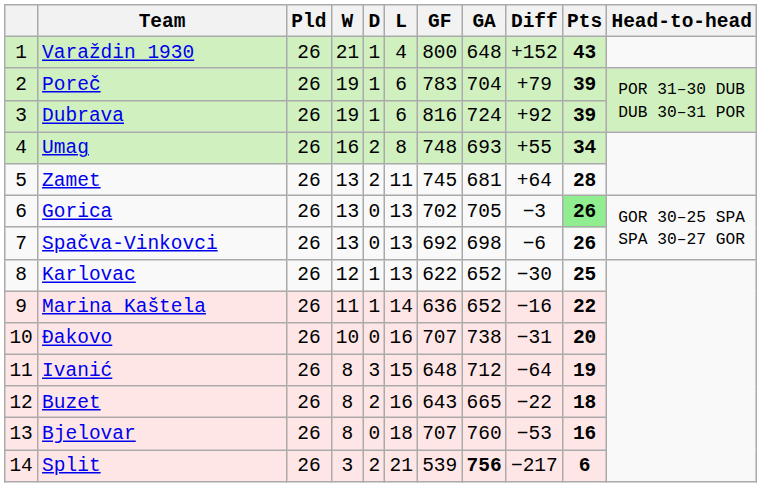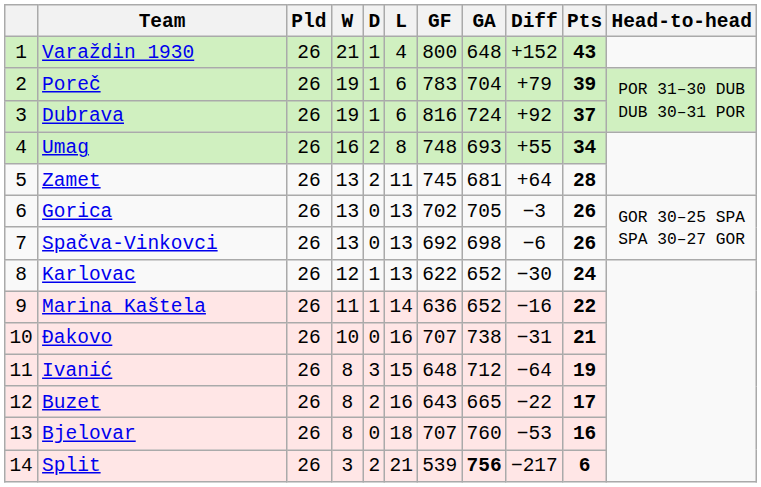 <table class="wikitable sortable" style="text-align:center">
 <tr>
 <th></th>
 <th width="160">Team</th>
 <th>Pld</th>
 <th>W</th>
 <th>D</th>
 <th>L</th>
 <th>GF</th>
 <th>GA</th>
 <th>Diff</th>
 <th>Pts</th>
 <th>Head-to-head</th>
 </tr>
 <tr style="background: #D0F0C0;">
 <td>1</td>
 <td align=left> <a href='#'>Varaždin 1930</a></td>
 <td>26</td>
 <td>21</td>
 <td>1</td>
 <td>4</td>
 <td>800</td>
 <td>648</td>
 <td>+152</td>
 <td><strong>43</strong></td>
 </tr>
 <tr style="background: #D0F0C0;">
 <td>2</td>
 <td align=left> <a href='#'>Poreč</a></td>
 <td>26</td>
 <td>19</td>
 <td>1</td>
 <td>6</td>
 <td>783</td>
 <td>704</td>
 <td>+79</td>
 <td><strong>39</strong></td>
 <td rowspan=2><small>POR 31–30 DUB<br>DUB 30–31 POR</small></td>
 </tr>
 <tr style="background: #D0F0C0;">
 <td>3</td>
 <td align=left> <a href='#'>Dubrava</a></td>
 <td>26</td>
 <td>19</td>
 <td>1</td>
 <td>6</td>
 <td>816</td>
 <td>724</td>
 <td>+92</td>
-<td><strong>39</strong></td>
+<td><strong>37</strong></td>
 </tr>
 <tr style="background: #D0F0C0;">
 <td>4</td>
 <td align=left> <a href='#'>Umag</a></td>
 <td>26</td>
 <td>16</td>
 <td>2</td>
 <td>8</td>
 <td>748</td>
 <td>693</td>
 <td>+55</td>
 <td><strong>34</strong></td>
 </tr>
 <tr>
 <td>5</td>
 <td align=left> <a href='#'>Zamet</a></td>
 <td>26</td>
 <td>13</td>
 <td>2</td>
 <td>11</td>
 <td>745</td>
 <td>681</td>
 <td>+64</td>
 <td><strong>28</strong></td>
 </tr>
 <tr>
 <td>6</td>
 <td align=left> <a href='#'>Gorica</a></td>
 <td>26</td>
 <td>13</td>
 <td>0</td>
 <td>13</td>
 <td>702</td>
 <td>705</td>
 <td>−3</td>
-<td style="background: lightgreen;"><strong>26</strong></td>
+<td><strong>26</strong></td>
 <td rowspan=2><small>GOR 30–25 SPA<br>SPA 30–27 GOR</small></td>
 </tr>
 <tr>
 <td>7</td>
 <td align=left> <a href='#'>Spačva-Vinkovci</a></td>
 <td>26</td>
 <td>13</td>
 <td>0</td>
 <td>13</td>
 <td>692</td>
 <td>698</td>
 <td>−6</td>
 <td><strong>26</strong></td>
 </tr>
 <tr>
 <td>8</td>
 <td align=left> <a href='#'>Karlovac</a></td>
 <td>26</td>
 <td>12</td>
 <td>1</td>
 <td>13</td>
 <td>622</td>
 <td>652</td>
 <td>−30</td>
-<td><strong>25</strong></td>
+<td><strong>24</strong></td>
 </tr>
 <tr style="background: #FFE6E6;">
 <td>9</td>
 <td align=left> <a href='#'>Marina Kaštela</a></td>
 <td>26</td>
 <td>11</td>
 <td>1</td>
 <td>14</td>
 <td>636</td>
 <td>652</td>
 <td>−16</td>
 <td><strong>22</strong></td>
 </tr>
 <tr style="background: #FFE6E6;">
 <td>10</td>
 <td align=left> <a href='#'>Đakovo</a></td>
 <td>26</td>
 <td>10</td>
 <td>0</td>
 <td>16</td>
 <td>707</td>
 <td>738</td>
 <td>−31</td>
-<td><strong>20</strong></td>
+<td><strong>21</strong></td>
 </tr>
 <tr style="background: #FFE6E6;">
 <td>11</td>
 <td align=left> <a href='#'>Ivanić</a></td>
 <td>26</td>
 <td>8</td>
 <td>3</td>
 <td>15</td>
 <td>648</td>
 <td>712</td>
 <td>−64</td>
 <td><strong>19</strong></td>
 </tr>
 <tr style="background: #FFE6E6;">
 <td>12</td>
 <td align=left> <a href='#'>Buzet</a></td>
 <td>26</td>
 <td>8</td>
 <td>2</td>
 <td>16</td>
 <td>643</td>
 <td>665</td>
 <td>−22</td>
-<td><strong>18</strong></td>
+<td><strong>17</strong></td>
 </tr>
 <tr style="background: #FFE6E6;">
 <td>13</td>
 <td align=left> <a href='#'>Bjelovar</a></td>
 <td>26</td>
 <td>8</td>
 <td>0</td>
 <td>18</td>
 <td>707</td>
 <td>760</td>
 <td>−53</td>
 <td><strong>16</strong></td>
 </tr>
 <tr style="background: #FFE6E6;">
 <td>14</td>
 <td align=left> <a href='#'>Split</a></td>
 <td>26</td>
 <td>3</td>
 <td>2</td>
 <td>21</td>
 <td>539</td>
 <td><strong>756</strong></td>
 <td>−217</td>
 <td><strong>6</strong></td>
 </tr>
 </table>
